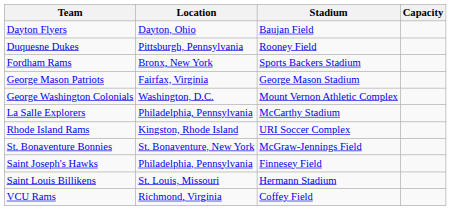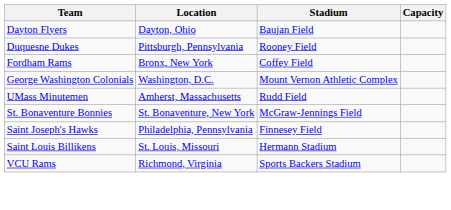 <table class="wikitable sortable" style="text-align: left;">
 <tr>
 <th>Team</th>
 <th>Location</th>
 <th>Stadium</th>
 <th>Capacity</th>
 </tr>
 <tr>
 <td><a href='#'>Dayton Flyers</a></td>
 <td><a href='#'>Dayton, Ohio</a></td>
 <td><a href='#'>Baujan Field</a></td>
 <td align="center"></td>
 </tr>
 <tr>
 <td><a href='#'>Duquesne Dukes</a></td>
 <td><a href='#'>Pittsburgh, Pennsylvania</a></td>
 <td><a href='#'>Rooney Field</a></td>
 <td align="center"></td>
 </tr>
 <tr>
 <td><a href='#'>Fordham Rams</a></td>
 <td><a href='#'>Bronx, New York</a></td>
-<td><a href='#'>Sports Backers Stadium</a></td>
-<td align="center"></td>
-</tr>
-<tr>
-<td><a href='#'>George Mason Patriots</a></td>
-<td><a href='#'>Fairfax, Virginia</a></td>
-<td><a href='#'>George Mason Stadium</a></td>
+<td><a href='#'>Coffey Field</a></td>
 <td align="center"></td>
 </tr>
 <tr>
 <td><a href='#'>George Washington Colonials</a></td>
 <td><a href='#'>Washington, D.C.</a></td>
 <td><a href='#'>Mount Vernon Athletic Complex</a></td>
 <td align="center"></td>
 </tr>
 <tr>
-<td><a href='#'>La Salle Explorers</a></td>
-<td><a href='#'>Philadelphia, Pennsylvania</a></td>
-<td><a href='#'>McCarthy Stadium</a></td>
-<td align="center"></td>
-</tr>
-<tr>
-<td><a href='#'>Rhode Island Rams</a></td>
-<td><a href='#'>Kingston, Rhode Island</a></td>
-<td><a href='#'>URI Soccer Complex</a></td>
+<td><a href='#'>UMass Minutemen</a></td>
+<td><a href='#'>Amherst, Massachusetts</a></td>
+<td><a href='#'>Rudd Field</a></td>
 <td align="center"></td>
 </tr>
 <tr>
 <td><a href='#'>St. Bonaventure Bonnies</a></td>
 <td><a href='#'>St. Bonaventure, New York</a></td>
 <td><a href='#'>McGraw-Jennings Field</a></td>
 <td align="center"></td>
 </tr>
 <tr>
 <td><a href='#'>Saint Joseph's Hawks</a></td>
 <td><a href='#'>Philadelphia, Pennsylvania</a></td>
 <td><a href='#'>Finnesey Field</a></td>
 <td align="center"></td>
 </tr>
 <tr>
 <td><a href='#'>Saint Louis Billikens</a></td>
 <td><a href='#'>St. Louis, Missouri</a></td>
 <td><a href='#'>Hermann Stadium</a></td>
 <td align="center"></td>
 </tr>
 <tr>
 <td><a href='#'>VCU Rams</a></td>
 <td><a href='#'>Richmond, Virginia</a></td>
-<td><a href='#'>Coffey Field</a></td>
+<td><a href='#'>Sports Backers Stadium</a></td>
 <td align="center"></td>
 </tr>
 </table>
